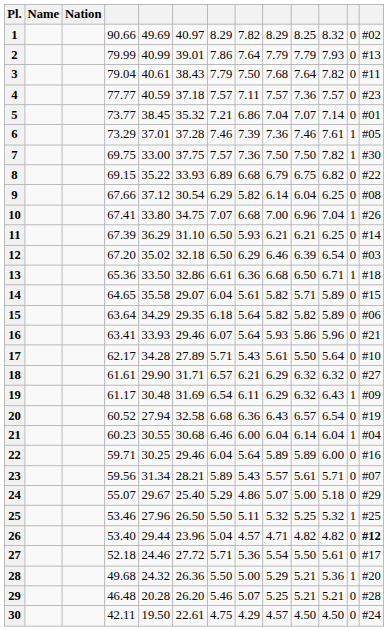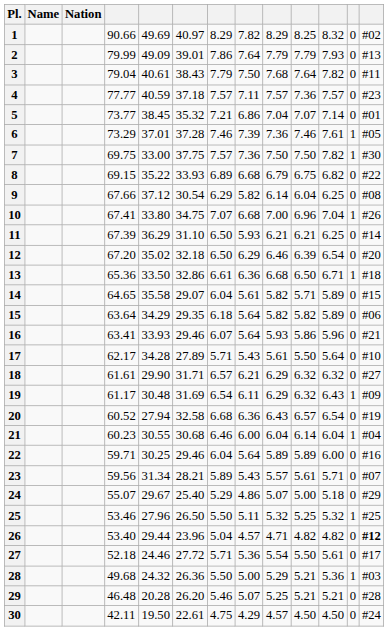 <table class="wikitable sortable">
 <tr>
 <th>Pl.</th>
 <th>Name</th>
 <th>Nation</th>
 <th></th>
 <th></th>
 <th></th>
 <th></th>
 <th></th>
 <th></th>
 <th></th>
 <th></th>
 <th></th>
 <th></th>
 </tr>
 <tr>
 <th>1</th>
 <td></td>
 <td></td>
 <td>90.66</td>
 <td>49.69</td>
 <td>40.97</td>
 <td>8.29</td>
 <td>7.82</td>
 <td>8.29</td>
 <td>8.25</td>
 <td>8.32</td>
 <td>0</td>
 <td>#02</td>
 </tr>
 <tr>
 <th>2</th>
 <td></td>
 <td></td>
 <td>79.99</td>
-<td>40.99</td>
+<td>49.09</td>
 <td>39.01</td>
 <td>7.86</td>
 <td>7.64</td>
 <td>7.79</td>
 <td>7.79</td>
 <td>7.93</td>
 <td>0</td>
 <td>#13</td>
 </tr>
 <tr>
 <th>3</th>
 <td></td>
 <td></td>
 <td>79.04</td>
 <td>40.61</td>
 <td>38.43</td>
 <td>7.79</td>
 <td>7.50</td>
 <td>7.68</td>
 <td>7.64</td>
 <td>7.82</td>
 <td>0</td>
 <td>#11</td>
 </tr>
 <tr>
 <th>4</th>
 <td></td>
 <td></td>
 <td>77.77</td>
 <td>40.59</td>
 <td>37.18</td>
 <td>7.57</td>
 <td>7.11</td>
 <td>7.57</td>
 <td>7.36</td>
 <td>7.57</td>
 <td>0</td>
 <td>#23</td>
 </tr>
 <tr>
 <th>5</th>
 <td></td>
 <td></td>
 <td>73.77</td>
 <td>38.45</td>
 <td>35.32</td>
 <td>7.21</td>
 <td>6.86</td>
 <td>7.04</td>
 <td>7.07</td>
 <td>7.14</td>
 <td>0</td>
 <td>#01</td>
 </tr>
 <tr>
 <th>6</th>
 <td></td>
 <td></td>
 <td>73.29</td>
 <td>37.01</td>
 <td>37.28</td>
 <td>7.46</td>
 <td>7.39</td>
 <td>7.36</td>
 <td>7.46</td>
 <td>7.61</td>
 <td>1</td>
 <td>#05</td>
 </tr>
 <tr>
 <th>7</th>
 <td></td>
 <td></td>
 <td>69.75</td>
 <td>33.00</td>
 <td>37.75</td>
 <td>7.57</td>
 <td>7.36</td>
 <td>7.50</td>
 <td>7.50</td>
 <td>7.82</td>
 <td>1</td>
 <td>#30</td>
 </tr>
 <tr>
 <th>8</th>
 <td></td>
 <td></td>
 <td>69.15</td>
 <td>35.22</td>
 <td>33.93</td>
 <td>6.89</td>
 <td>6.68</td>
 <td>6.79</td>
 <td>6.75</td>
 <td>6.82</td>
 <td>0</td>
 <td>#22</td>
 </tr>
 <tr>
 <th>9</th>
 <td></td>
 <td></td>
 <td>67.66</td>
 <td>37.12</td>
 <td>30.54</td>
 <td>6.29</td>
 <td>5.82</td>
 <td>6.14</td>
 <td>6.04</td>
 <td>6.25</td>
 <td>0</td>
 <td>#08</td>
 </tr>
 <tr>
 <th>10</th>
 <td></td>
 <td></td>
 <td>67.41</td>
 <td>33.80</td>
 <td>34.75</td>
 <td>7.07</td>
 <td>6.68</td>
 <td>7.00</td>
 <td>6.96</td>
 <td>7.04</td>
 <td>1</td>
 <td>#26</td>
 </tr>
 <tr>
 <th>11</th>
 <td></td>
 <td></td>
 <td>67.39</td>
 <td>36.29</td>
 <td>31.10</td>
 <td>6.50</td>
 <td>5.93</td>
 <td>6.21</td>
 <td>6.21</td>
 <td>6.25</td>
 <td>0</td>
 <td>#14</td>
 </tr>
 <tr>
 <th>12</th>
 <td></td>
 <td></td>
 <td>67.20</td>
 <td>35.02</td>
 <td>32.18</td>
 <td>6.50</td>
 <td>6.29</td>
 <td>6.46</td>
 <td>6.39</td>
 <td>6.54</td>
 <td>0</td>
-<td>#03</td>
+<td>#20</td>
 </tr>
 <tr>
 <th>13</th>
 <td></td>
 <td></td>
 <td>65.36</td>
 <td>33.50</td>
 <td>32.86</td>
 <td>6.61</td>
 <td>6.36</td>
 <td>6.68</td>
 <td>6.50</td>
 <td>6.71</td>
 <td>1</td>
 <td>#18</td>
 </tr>
 <tr>
 <th>14</th>
 <td></td>
 <td></td>
 <td>64.65</td>
 <td>35.58</td>
 <td>29.07</td>
 <td>6.04</td>
 <td>5.61</td>
 <td>5.82</td>
 <td>5.71</td>
 <td>5.89</td>
 <td>0</td>
 <td>#15</td>
 </tr>
 <tr>
 <th>15</th>
 <td></td>
 <td></td>
 <td>63.64</td>
 <td>34.29</td>
 <td>29.35</td>
 <td>6.18</td>
 <td>5.64</td>
 <td>5.82</td>
 <td>5.82</td>
 <td>5.89</td>
 <td>0</td>
 <td>#06</td>
 </tr>
 <tr>
 <th>16</th>
 <td></td>
 <td></td>
 <td>63.41</td>
 <td>33.93</td>
 <td>29.46</td>
 <td>6.07</td>
 <td>5.64</td>
 <td>5.93</td>
 <td>5.86</td>
 <td>5.96</td>
 <td>0</td>
 <td>#21</td>
 </tr>
 <tr>
 <th>17</th>
 <td></td>
 <td></td>
 <td>62.17</td>
 <td>34.28</td>
 <td>27.89</td>
 <td>5.71</td>
 <td>5.43</td>
 <td>5.61</td>
 <td>5.50</td>
 <td>5.64</td>
 <td>0</td>
 <td>#10</td>
 </tr>
 <tr>
 <th>18</th>
 <td></td>
 <td></td>
 <td>61.61</td>
 <td>29.90</td>
 <td>31.71</td>
 <td>6.57</td>
 <td>6.21</td>
 <td>6.29</td>
 <td>6.32</td>
 <td>6.32</td>
 <td>0</td>
 <td>#27</td>
 </tr>
 <tr>
 <th>19</th>
 <td></td>
 <td></td>
 <td>61.17</td>
 <td>30.48</td>
 <td>31.69</td>
 <td>6.54</td>
 <td>6.11</td>
 <td>6.29</td>
 <td>6.32</td>
 <td>6.43</td>
 <td>1</td>
 <td>#09</td>
 </tr>
 <tr>
 <th>20</th>
 <td></td>
 <td></td>
 <td>60.52</td>
 <td>27.94</td>
 <td>32.58</td>
 <td>6.68</td>
 <td>6.36</td>
 <td>6.43</td>
 <td>6.57</td>
 <td>6.54</td>
 <td>0</td>
 <td>#19</td>
 </tr>
 <tr>
 <th>21</th>
 <td></td>
 <td></td>
 <td>60.23</td>
 <td>30.55</td>
 <td>30.68</td>
 <td>6.46</td>
 <td>6.00</td>
 <td>6.04</td>
 <td>6.14</td>
 <td>6.04</td>
 <td>1</td>
 <td>#04</td>
 </tr>
 <tr>
 <th>22</th>
 <td></td>
 <td></td>
 <td>59.71</td>
 <td>30.25</td>
 <td>29.46</td>
 <td>6.04</td>
 <td>5.64</td>
 <td>5.89</td>
 <td>5.89</td>
 <td>6.00</td>
 <td>0</td>
 <td>#16</td>
 </tr>
 <tr>
 <th>23</th>
 <td></td>
 <td></td>
 <td>59.56</td>
 <td>31.34</td>
 <td>28.21</td>
 <td>5.89</td>
 <td>5.43</td>
 <td>5.57</td>
 <td>5.61</td>
 <td>5.71</td>
 <td>0</td>
 <td>#07</td>
 </tr>
 <tr>
 <th>24</th>
 <td></td>
 <td></td>
 <td>55.07</td>
 <td>29.67</td>
 <td>25.40</td>
 <td>5.29</td>
 <td>4.86</td>
 <td>5.07</td>
 <td>5.00</td>
 <td>5.18</td>
 <td>0</td>
 <td>#29</td>
 </tr>
 <tr>
 <th>25</th>
 <td></td>
 <td></td>
 <td>53.46</td>
 <td>27.96</td>
 <td>26.50</td>
 <td>5.50</td>
 <td>5.11</td>
 <td>5.32</td>
 <td>5.25</td>
 <td>5.32</td>
 <td>1</td>
 <td>#25</td>
 </tr>
 <tr>
 <th>26</th>
 <td></td>
 <td></td>
 <td>53.40</td>
 <td>29.44</td>
 <td>23.96</td>
 <td>5.04</td>
 <td>4.57</td>
 <td>4.71</td>
 <td>4.82</td>
 <td>4.82</td>
 <td>0</td>
 <td><strong>#12</strong></td>
 </tr>
 <tr>
 <th>27</th>
 <td></td>
 <td></td>
 <td>52.18</td>
 <td>24.46</td>
 <td>27.72</td>
 <td>5.71</td>
 <td>5.36</td>
 <td>5.54</td>
 <td>5.50</td>
 <td>5.61</td>
 <td>0</td>
 <td>#17</td>
 </tr>
 <tr>
 <th>28</th>
 <td></td>
 <td></td>
 <td>49.68</td>
 <td>24.32</td>
 <td>26.36</td>
 <td>5.50</td>
 <td>5.00</td>
 <td>5.29</td>
 <td>5.21</td>
 <td>5.36</td>
 <td>1</td>
-<td>#20</td>
+<td>#03</td>
 </tr>
 <tr>
 <th>29</th>
 <td></td>
 <td></td>
 <td>46.48</td>
 <td>20.28</td>
 <td>26.20</td>
 <td>5.46</td>
 <td>5.07</td>
 <td>5.25</td>
 <td>5.21</td>
 <td>5.21</td>
 <td>0</td>
 <td>#28</td>
 </tr>
 <tr>
 <th>30</th>
 <td></td>
 <td></td>
 <td>42.11</td>
 <td>19.50</td>
 <td>22.61</td>
 <td>4.75</td>
 <td>4.29</td>
 <td>4.57</td>
 <td>4.50</td>
 <td>4.50</td>
 <td>0</td>
 <td>#24</td>
 </tr>
 </table>
